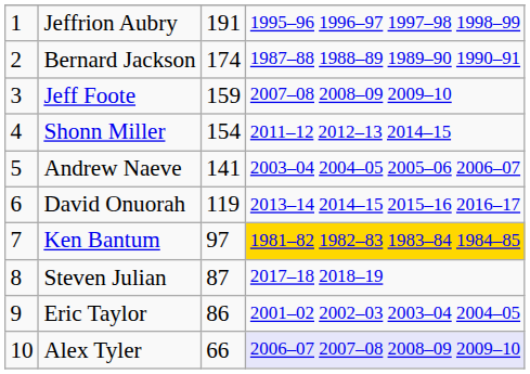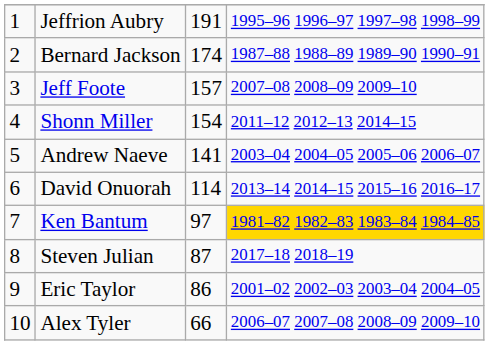 <table class="wikitable">
 <tr>
 </tr>
 <tr>
 <td>1</td>
 <td>Jeffrion Aubry</td>
 <td>191</td>
 <td style="font-size:80%;"><a href='#'>1995–96</a> <a href='#'>1996–97</a> <a href='#'>1997–98</a> <a href='#'>1998–99</a></td>
 </tr>
 <tr>
 <td>2</td>
 <td>Bernard Jackson</td>
 <td>174</td>
 <td style="font-size:80%;"><a href='#'>1987–88</a> <a href='#'>1988–89</a> <a href='#'>1989–90</a> <a href='#'>1990–91</a></td>
 </tr>
 <tr>
 <td>3</td>
 <td><a href='#'>Jeff Foote</a></td>
-<td>159</td>
+<td>157</td>
 <td style="font-size:80%;"><a href='#'>2007–08</a> <a href='#'>2008–09</a> <a href='#'>2009–10</a></td>
 </tr>
 <tr>
 <td>4</td>
 <td><a href='#'>Shonn Miller</a></td>
 <td>154</td>
 <td style="font-size:80%;"><a href='#'>2011–12</a> <a href='#'>2012–13</a> <a href='#'>2014–15</a></td>
 </tr>
 <tr>
 <td>5</td>
 <td>Andrew Naeve</td>
 <td>141</td>
 <td style="font-size:80%;"><a href='#'>2003–04</a> <a href='#'>2004–05</a> <a href='#'>2005–06</a> <a href='#'>2006–07</a></td>
 </tr>
 <tr>
 <td>6</td>
 <td>David Onuorah</td>
-<td>119</td>
+<td>114</td>
 <td style="font-size:80%;"><a href='#'>2013–14</a> <a href='#'>2014–15</a> <a href='#'>2015–16</a> <a href='#'>2016–17</a></td>
 </tr>
 <tr>
 <td>7</td>
 <td><a href='#'>Ken Bantum</a></td>
 <td>97</td>
 <td style="background: gold; font-size:80%;"><a href='#'>1981–82</a> <a href='#'>1982–83</a> <a href='#'>1983–84</a> <a href='#'>1984–85</a></td>
 </tr>
 <tr>
 <td>8</td>
 <td>Steven Julian</td>
 <td>87</td>
 <td style="font-size:80%;"><a href='#'>2017–18</a> <a href='#'>2018–19</a></td>
 </tr>
 <tr>
 <td>9</td>
 <td>Eric Taylor</td>
 <td>86</td>
 <td style="font-size:80%;"><a href='#'>2001–02</a> <a href='#'>2002–03</a> <a href='#'>2003–04</a> <a href='#'>2004–05</a></td>
 </tr>
 <tr>
 <td>10</td>
 <td>Alex Tyler</td>
 <td>66</td>
-<td style="background: lavender; font-size:80%;"><a href='#'>2006–07</a> <a href='#'>2007–08</a> <a href='#'>2008–09</a> <a href='#'>2009–10</a></td>
+<td style="font-size:80%;"><a href='#'>2006–07</a> <a href='#'>2007–08</a> <a href='#'>2008–09</a> <a href='#'>2009–10</a></td>
 </tr>
 </table>
